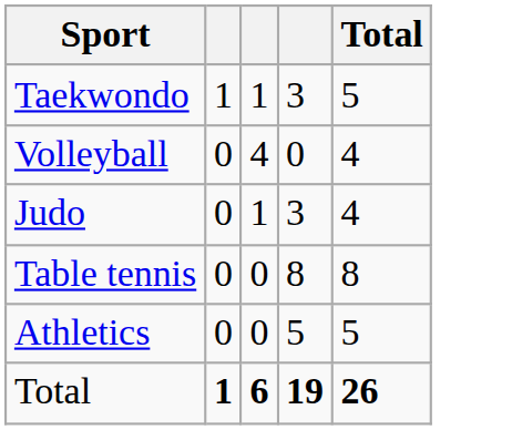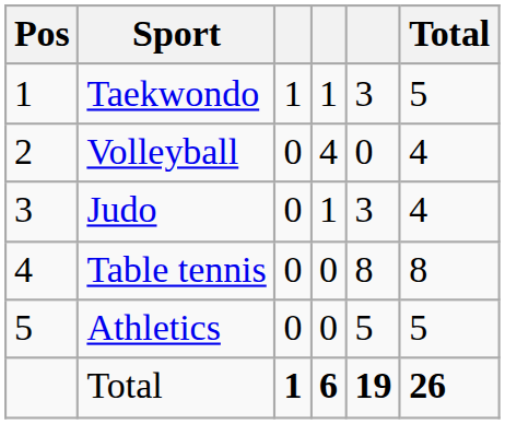 <table class="wikitable">
 <tr>
+<th>Pos</th>
 <th>Sport</th>
 <th bgcolor="gold"></th>
 <th bgcolor="silver"></th>
 <th bgcolor="CC9966"></th>
 <th>Total</th>
 </tr>
 <tr>
+<td>1</td>
 <td><a href='#'>Taekwondo</a></td>
 <td>1</td>
 <td>1</td>
 <td>3</td>
 <td>5</td>
 </tr>
 <tr>
+<td>2</td>
 <td><a href='#'>Volleyball</a></td>
 <td>0</td>
 <td>4</td>
 <td>0</td>
 <td>4</td>
 </tr>
 <tr>
+<td>3</td>
 <td><a href='#'>Judo</a></td>
 <td>0</td>
 <td>1</td>
 <td>3</td>
 <td>4</td>
 </tr>
 <tr>
+<td>4</td>
 <td><a href='#'>Table tennis</a></td>
 <td>0</td>
 <td>0</td>
 <td>8</td>
 <td>8</td>
 </tr>
 <tr>
+<td>5</td>
 <td><a href='#'>Athletics</a></td>
 <td>0</td>
 <td>0</td>
 <td>5</td>
 <td>5</td>
 </tr>
 <tr>
+<td></td>
 <td>Total</td>
 <td><strong> 1 </strong></td>
 <td><strong> 6 </strong></td>
 <td><strong> 19 </strong></td>
 <td><strong>26</strong></td>
 </tr>
 </table>
